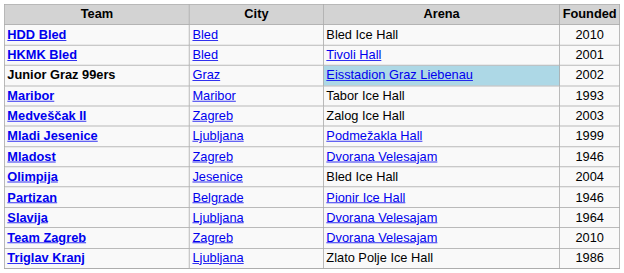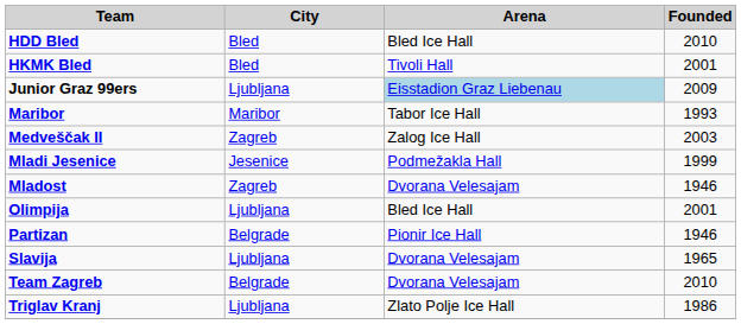 <table class="wikitable" style="text-align:left">
 <tr>
 <th style="background:lightgrey;width:14em">Team</th>
 <th style="background:lightgrey;width:10em">City</th>
 <th style="background:lightgrey;width:18em">Arena</th>
 <th style="background:lightgrey;width:4em">Founded</th>
 </tr>
 <tr>
 <td><strong><a href='#'>HDD Bled</a></strong></td>
 <td> <a href='#'>Bled</a></td>
 <td>Bled Ice Hall</td>
 <td align=center>2010</td>
 </tr>
 <tr>
 <td><strong><a href='#'>HKMK Bled</a></strong></td>
 <td> <a href='#'>Bled</a></td>
 <td><a href='#'>Tivoli Hall</a></td>
 <td align=center>2001</td>
 </tr>
 <tr>
 <td><strong>Junior Graz 99ers</strong></td>
-<td> <a href='#'>Graz</a></td>
+<td> <a href='#'>Ljubljana</a></td>
 <td style="background: lightblue;"><a href='#'>Eisstadion Graz Liebenau</a></td>
-<td align=center>2002</td>
+<td align=center>2009</td>
 </tr>
 <tr>
 <td><strong><a href='#'>Maribor</a></strong></td>
 <td> <a href='#'>Maribor</a></td>
 <td>Tabor Ice Hall</td>
 <td align=center>1993</td>
 </tr>
 <tr>
 <td><strong><a href='#'>Medveščak II</a></strong></td>
 <td> <a href='#'>Zagreb</a></td>
 <td>Zalog Ice Hall</td>
 <td align=center>2003</td>
 </tr>
 <tr>
 <td><strong><a href='#'>Mladi Jesenice</a></strong></td>
-<td> <a href='#'>Ljubljana</a></td>
+<td> <a href='#'>Jesenice</a></td>
 <td><a href='#'>Podmežakla Hall</a></td>
 <td align=center>1999</td>
 </tr>
 <tr>
 <td><strong><a href='#'>Mladost</a></strong></td>
 <td> <a href='#'>Zagreb</a></td>
 <td><a href='#'>Dvorana Velesajam</a></td>
 <td align=center>1946</td>
 </tr>
 <tr>
 <td><strong><a href='#'>Olimpija</a></strong></td>
-<td> <a href='#'>Jesenice</a></td>
+<td> <a href='#'>Ljubljana</a></td>
 <td>Bled Ice Hall</td>
-<td align=center>2004</td>
+<td align=center>2001</td>
 </tr>
 <tr>
 <td><strong><a href='#'>Partizan</a></strong></td>
 <td> <a href='#'>Belgrade</a></td>
 <td><a href='#'>Pionir Ice Hall</a></td>
 <td align=center>1946</td>
 </tr>
 <tr>
 <td><strong><a href='#'>Slavija</a></strong></td>
 <td> <a href='#'>Ljubljana</a></td>
 <td><a href='#'>Dvorana Velesajam</a></td>
-<td align=center>1964</td>
+<td align=center>1965</td>
 </tr>
 <tr>
 <td><strong><a href='#'>Team Zagreb</a></strong></td>
-<td> <a href='#'>Zagreb</a></td>
+<td> <a href='#'>Belgrade</a></td>
 <td><a href='#'>Dvorana Velesajam</a></td>
 <td align=center>2010</td>
 </tr>
 <tr>
 <td><strong><a href='#'>Triglav Kranj</a></strong></td>
 <td> <a href='#'>Ljubljana</a></td>
 <td>Zlato Polje Ice Hall</td>
 <td align=center>1986</td>
 </tr>
 <tr>
 </tr>
 </table>
